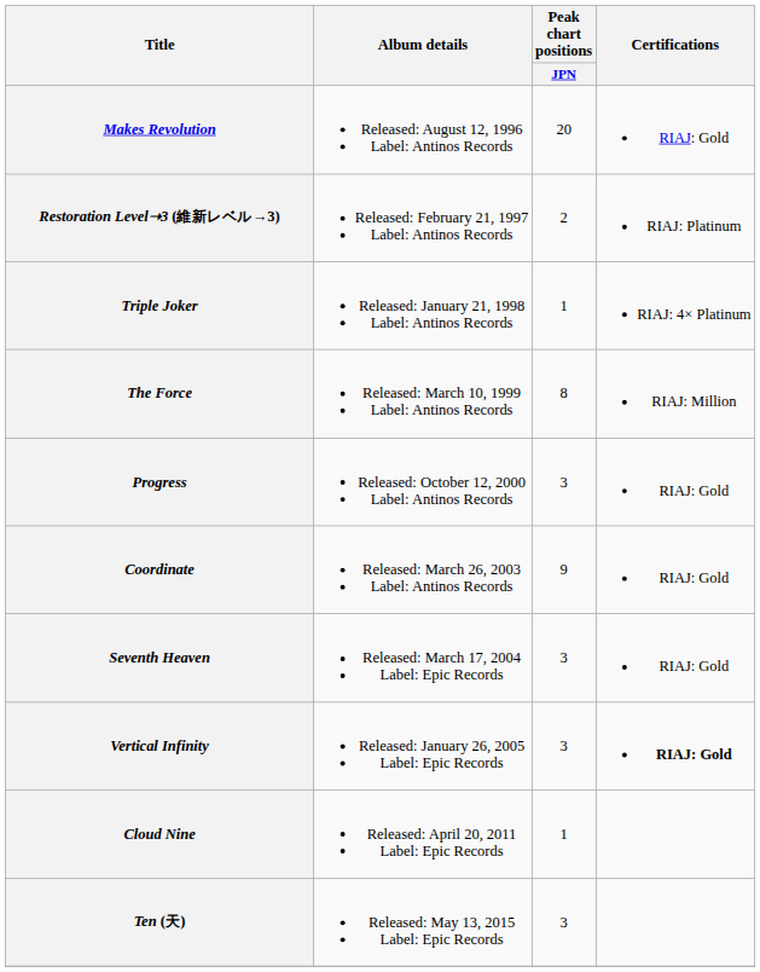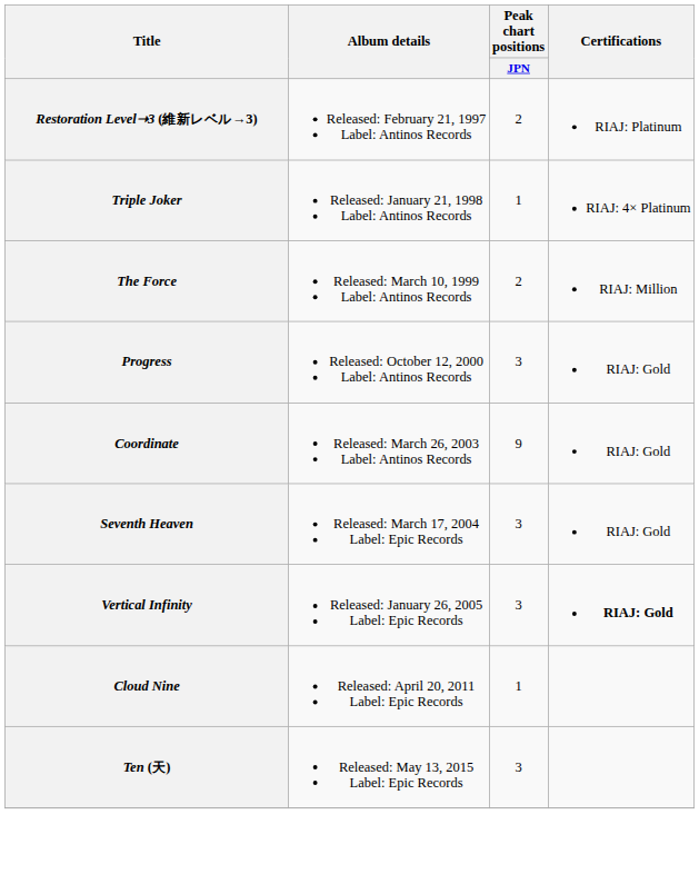 <table class="wikitable plainrowheaders" style="text-align:center;">
 <tr>
 <th rowspan="2" style="width:20em;">Title</th>
 <th rowspan="2">Album details</th>
 <th colspan="1">Peak chart positions</th>
 <th rowspan="2">Certifications</th>
 </tr>
 <tr>
 <th scope="col" style="width:2.5em;font-size:90%;"><a href='#'>JPN</a><br></th>
-</tr>
-<tr>
-<th scope="row"><em><a href='#'>Makes Revolution</a></em></th>
-<td><br><ul><li>Released: August 12, 1996</li><li>Label: Antinos Records</li></ul></td>
-<td>20</td>
-<td><br><ul><li><a href='#'>RIAJ</a>: Gold</li></ul></td>
 </tr>
 <tr>
 <th scope="row"><em>Restoration Level➝3</em> (維新レベル→3)</th>
 <td><br><ul><li>Released: February 21, 1997</li><li>Label: Antinos Records</li></ul></td>
 <td>2</td>
 <td><br><ul><li>RIAJ: Platinum</li></ul></td>
 </tr>
 <tr>
 <th scope="row"><em>Triple Joker</em></th>
 <td><br><ul><li>Released: January 21, 1998</li><li>Label: Antinos Records</li></ul></td>
 <td>1</td>
 <td><br><ul><li>RIAJ: 4× Platinum</li></ul></td>
 </tr>
 <tr>
 <th scope="row"><em>The Force</em></th>
 <td><br><ul><li>Released: March 10, 1999</li><li>Label: Antinos Records</li></ul></td>
-<td>8</td>
+<td>2</td>
 <td><br><ul><li>RIAJ: Million</li></ul></td>
 </tr>
 <tr>
 <th scope="row"><em>Progress</em></th>
 <td><br><ul><li>Released: October 12, 2000</li><li>Label: Antinos Records</li></ul></td>
 <td>3</td>
 <td><br><ul><li>RIAJ: Gold</li></ul></td>
 </tr>
 <tr>
 <th scope="row"><em>Coordinate</em></th>
 <td><br><ul><li>Released: March 26, 2003</li><li>Label: Antinos Records</li></ul></td>
 <td>9</td>
 <td><br><ul><li>RIAJ: Gold</li></ul></td>
 </tr>
 <tr>
 <th scope="row"><em>Seventh Heaven</em></th>
 <td><br><ul><li>Released: March 17, 2004</li><li>Label: Epic Records</li></ul></td>
 <td>3</td>
 <td><br><ul><li>RIAJ: Gold</li></ul></td>
 </tr>
 <tr>
 <th scope="row"><em>Vertical Infinity</em></th>
 <td><br><ul><li>Released: January 26, 2005</li><li>Label: Epic Records</li></ul></td>
 <td>3</td>
 <td><strong><br><ul><li>RIAJ: Gold</li></ul></strong></td>
 </tr>
 <tr>
 <th scope="row"><em>Cloud Nine</em></th>
 <td><br><ul><li>Released: April 20, 2011</li><li>Label: Epic Records</li></ul></td>
 <td>1</td>
 <td></td>
 </tr>
 <tr>
 <th scope="row"><em>Ten</em> (天)</th>
 <td><br><ul><li>Released: May 13, 2015</li><li>Label: Epic Records</li></ul></td>
 <td>3</td>
 <td></td>
 </tr>
 <tr>
 </tr>
 </table>
